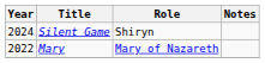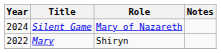 <table class="wikitable">
 <tr>
 <th>Year</th>
 <th>Title</th>
 <th>Role</th>
 <th>Notes</th>
 </tr>
 <tr>
 <td>2024</td>
 <td><em><a href='#'>Silent Game</a></em></td>
-<td>Shiryn</td>
+<td><a href='#'>Mary of Nazareth</a></td>
 <td></td>
 </tr>
 <tr>
 <td>2022</td>
 <td><em><a href='#'>Mary</a></em></td>
-<td><a href='#'>Mary of Nazareth</a></td>
+<td>Shiryn</td>
 <td></td>
 </tr>
 <tr>
 </tr>
 </table>
